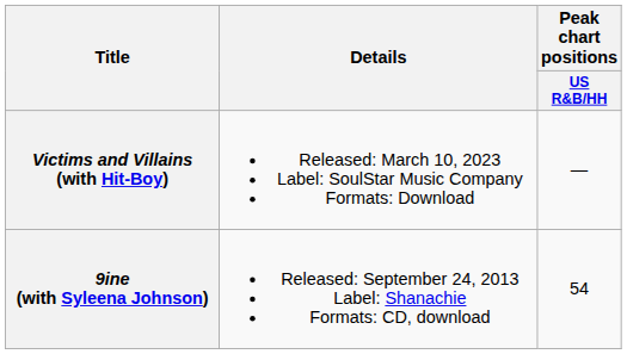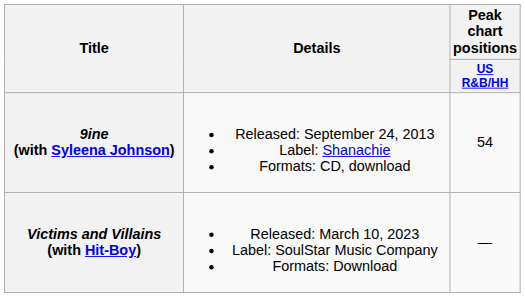 <table class="wikitable plainrowheaders" style="text-align:center;">
 <tr>
 <th rowspan="2" style="width:12em;">Title</th>
 <th rowspan="2" style="width:18em;">Details</th>
 <th colspan="1">Peak chart<br>positions</th>
 </tr>
 <tr style="font-size:smaller;">
 <th width="40"><a href='#'>US R&B/HH</a><br></th>
 </tr>
 <tr>
+<th scope="row"><em>9ine</em><br>(with <a href='#'>Syleena Johnson</a>)</th>
+<td><br><ul><li>Released: September 24, 2013</li><li>Label: <a href='#'>Shanachie</a></li><li>Formats: CD, download</li></ul></td>
+<td>54</td>
+</tr>
+<tr>
 <th scope="row"><em>Victims and Villains</em><br>(with <a href='#'>Hit-Boy</a>)</th>
 <td><br><ul><li>Released: March 10, 2023</li><li>Label: SoulStar Music Company</li><li>Formats: Download</li></ul></td>
 <td>—</td>
 </tr>
-<tr>
-<th scope="row"><em>9ine</em><br>(with <a href='#'>Syleena Johnson</a>)</th>
-<td><br><ul><li>Released: September 24, 2013</li><li>Label: <a href='#'>Shanachie</a></li><li>Formats: CD, download</li></ul></td>
-<td>54</td>
-</tr>
 </table>
